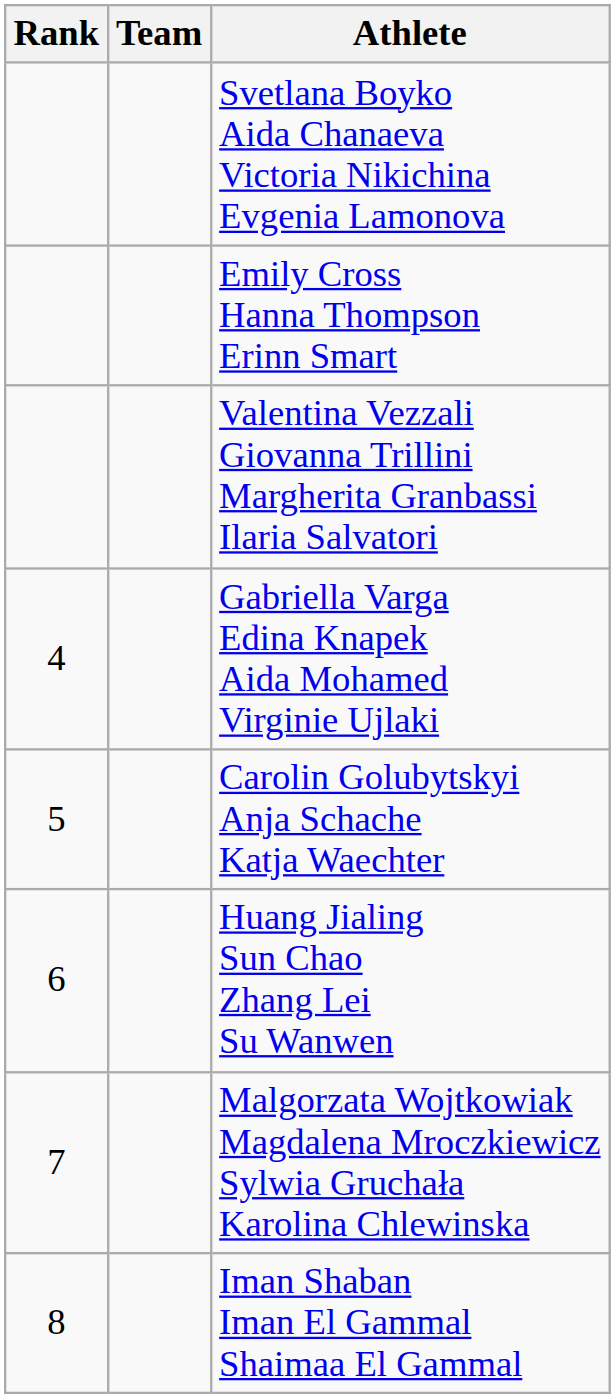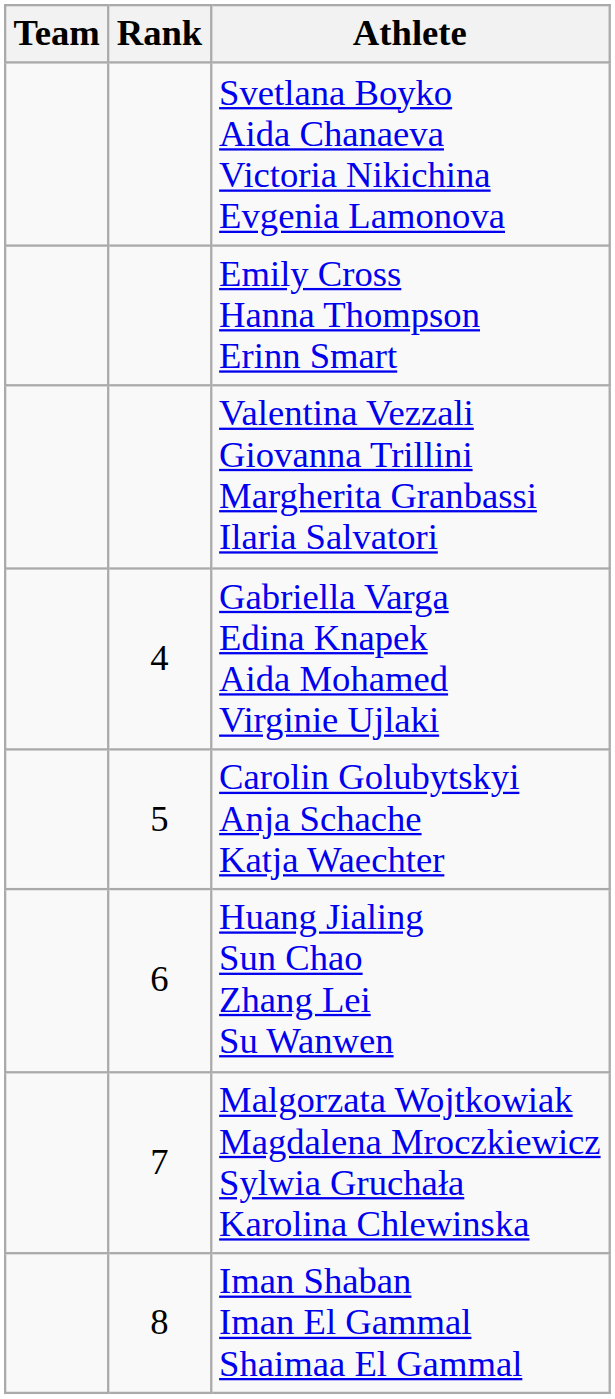 <table class="wikitable sortable" style="text-align:center">
 <tr>
+<th>Team</th>
 <th>Rank</th>
-<th>Team</th>
 <th class="unsortable">Athlete</th>
 </tr>
 <tr>
+<td align="left"></td>
 <td></td>
-<td align="left"></td>
 <td align="left"><a href='#'>Svetlana Boyko</a><br><a href='#'>Aida Chanaeva</a><br><a href='#'>Victoria Nikichina</a><br><a href='#'>Evgenia Lamonova</a></td>
 </tr>
 <tr>
+<td align="left"></td>
 <td></td>
-<td align="left"></td>
 <td align="left"><a href='#'>Emily Cross</a><br><a href='#'>Hanna Thompson</a><br><a href='#'>Erinn Smart</a></td>
 </tr>
 <tr>
+<td align="left"></td>
 <td></td>
-<td align="left"></td>
 <td align="left"><a href='#'>Valentina Vezzali</a><br><a href='#'>Giovanna Trillini</a><br><a href='#'>Margherita Granbassi</a><br><a href='#'>Ilaria Salvatori</a></td>
 </tr>
 <tr>
+<td align="left"></td>
 <td>4</td>
-<td align="left"></td>
 <td align="left"><a href='#'>Gabriella Varga</a><br><a href='#'>Edina Knapek</a><br><a href='#'>Aida Mohamed</a><br><a href='#'>Virginie Ujlaki</a></td>
 </tr>
 <tr>
+<td align="left"></td>
 <td>5</td>
-<td align="left"></td>
 <td align="left"><a href='#'>Carolin Golubytskyi</a><br><a href='#'>Anja Schache</a><br><a href='#'>Katja Waechter</a></td>
 </tr>
 <tr>
+<td align="left"></td>
 <td>6</td>
-<td align="left"></td>
 <td align="left"><a href='#'>Huang Jialing</a><br><a href='#'>Sun Chao</a><br><a href='#'>Zhang Lei</a><br><a href='#'>Su Wanwen</a></td>
 </tr>
 <tr>
+<td align="left"></td>
 <td>7</td>
-<td align="left"></td>
 <td align="left"><a href='#'>Malgorzata Wojtkowiak</a><br><a href='#'>Magdalena Mroczkiewicz</a><br><a href='#'>Sylwia Gruchała</a><br><a href='#'>Karolina Chlewinska</a></td>
 </tr>
 <tr>
+<td align="left"></td>
 <td>8</td>
-<td align="left"></td>
 <td align="left"><a href='#'>Iman Shaban</a><br><a href='#'>Iman El Gammal</a><br><a href='#'>Shaimaa El Gammal</a></td>
 </tr>
 </table>
